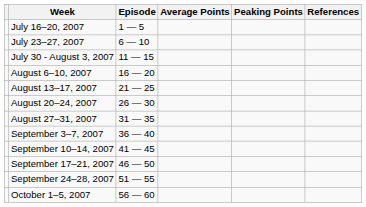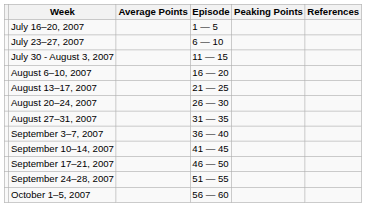 <table class="wikitable">
 <tr>
 <th></th>
 <th>Week</th>
+<th>Average Points</th>
 <th>Episode</th>
-<th>Average Points</th>
 <th>Peaking Points</th>
 <th>References</th>
 </tr>
 <tr>
 <td></td>
 <td>July 16–20, 2007</td>
+<td></td>
 <td>1 — 5</td>
-<td></td>
 <td></td>
 <td></td>
 </tr>
 <tr>
 <td></td>
 <td>July 23–27, 2007</td>
+<td></td>
 <td>6 — 10</td>
-<td></td>
 <td></td>
 <td></td>
 </tr>
 <tr>
 <td></td>
 <td>July 30 - August 3, 2007</td>
+<td></td>
 <td>11 — 15</td>
-<td></td>
 <td></td>
 <td></td>
 </tr>
 <tr>
 <td></td>
 <td>August 6–10, 2007</td>
+<td></td>
 <td>16 — 20</td>
-<td></td>
 <td></td>
 <td></td>
 </tr>
 <tr>
 <td></td>
 <td>August 13–17, 2007</td>
+<td></td>
 <td>21 — 25</td>
-<td></td>
 <td></td>
 <td></td>
 </tr>
 <tr>
 <td></td>
 <td>August 20–24, 2007</td>
+<td></td>
 <td>26 — 30</td>
-<td></td>
 <td></td>
 <td></td>
 </tr>
 <tr>
 <td></td>
 <td>August 27–31, 2007</td>
+<td></td>
 <td>31 — 35</td>
-<td></td>
 <td></td>
 <td></td>
 </tr>
 <tr>
 <td></td>
 <td>September 3–7, 2007</td>
+<td></td>
 <td>36 — 40</td>
-<td></td>
 <td></td>
 <td></td>
 </tr>
 <tr>
 <td></td>
 <td>September 10–14, 2007</td>
+<td></td>
 <td>41 — 45</td>
-<td></td>
 <td></td>
 <td></td>
 </tr>
 <tr>
 <td></td>
 <td>September 17–21, 2007</td>
+<td></td>
 <td>46 — 50</td>
-<td></td>
 <td></td>
 <td></td>
 </tr>
 <tr>
 <td></td>
 <td>September 24–28, 2007</td>
+<td></td>
 <td>51 — 55</td>
-<td></td>
 <td></td>
 <td></td>
 </tr>
 <tr>
 <td></td>
 <td>October 1–5, 2007</td>
+<td></td>
 <td>56 — 60</td>
-<td></td>
 <td></td>
 <td></td>
 </tr>
 </table>
